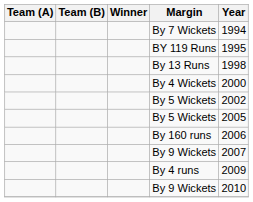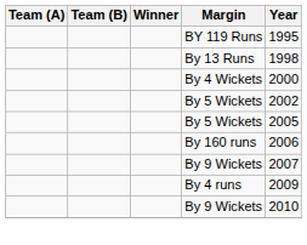 <table class="wikitable" style="margin: 1em auto 1em auto">
 <tr>
 <th>Team (A)</th>
 <th>Team (B)</th>
 <th>Winner</th>
 <th>Margin</th>
 <th>Year</th>
-</tr>
-<tr>
-<td></td>
-<td></td>
-<td></td>
-<td>By 7 Wickets</td>
-<td>1994</td>
 </tr>
 <tr>
 <td></td>
 <td></td>
 <td></td>
 <td>BY 119 Runs</td>
 <td>1995</td>
 </tr>
 <tr>
 <td></td>
 <td></td>
 <td></td>
 <td>By 13 Runs</td>
 <td>1998</td>
 </tr>
 <tr>
 <td></td>
 <td></td>
 <td></td>
 <td>By 4 Wickets</td>
 <td>2000</td>
 </tr>
 <tr>
 <td></td>
 <td></td>
 <td></td>
 <td>By 5 Wickets</td>
 <td>2002</td>
 </tr>
 <tr>
 <td></td>
 <td></td>
 <td></td>
 <td>By 5 Wickets</td>
 <td>2005</td>
 </tr>
 <tr>
 <td></td>
 <td></td>
 <td></td>
 <td>By 160 runs</td>
 <td>2006</td>
 </tr>
 <tr>
 <td></td>
 <td></td>
 <td></td>
 <td>By 9 Wickets</td>
 <td>2007</td>
 </tr>
 <tr>
 <td></td>
 <td></td>
 <td></td>
 <td>By 4 runs</td>
 <td>2009</td>
 </tr>
 <tr>
 <td></td>
 <td></td>
 <td></td>
 <td>By 9 Wickets</td>
 <td>2010</td>
 </tr>
 <tr>
 </tr>
 </table>
